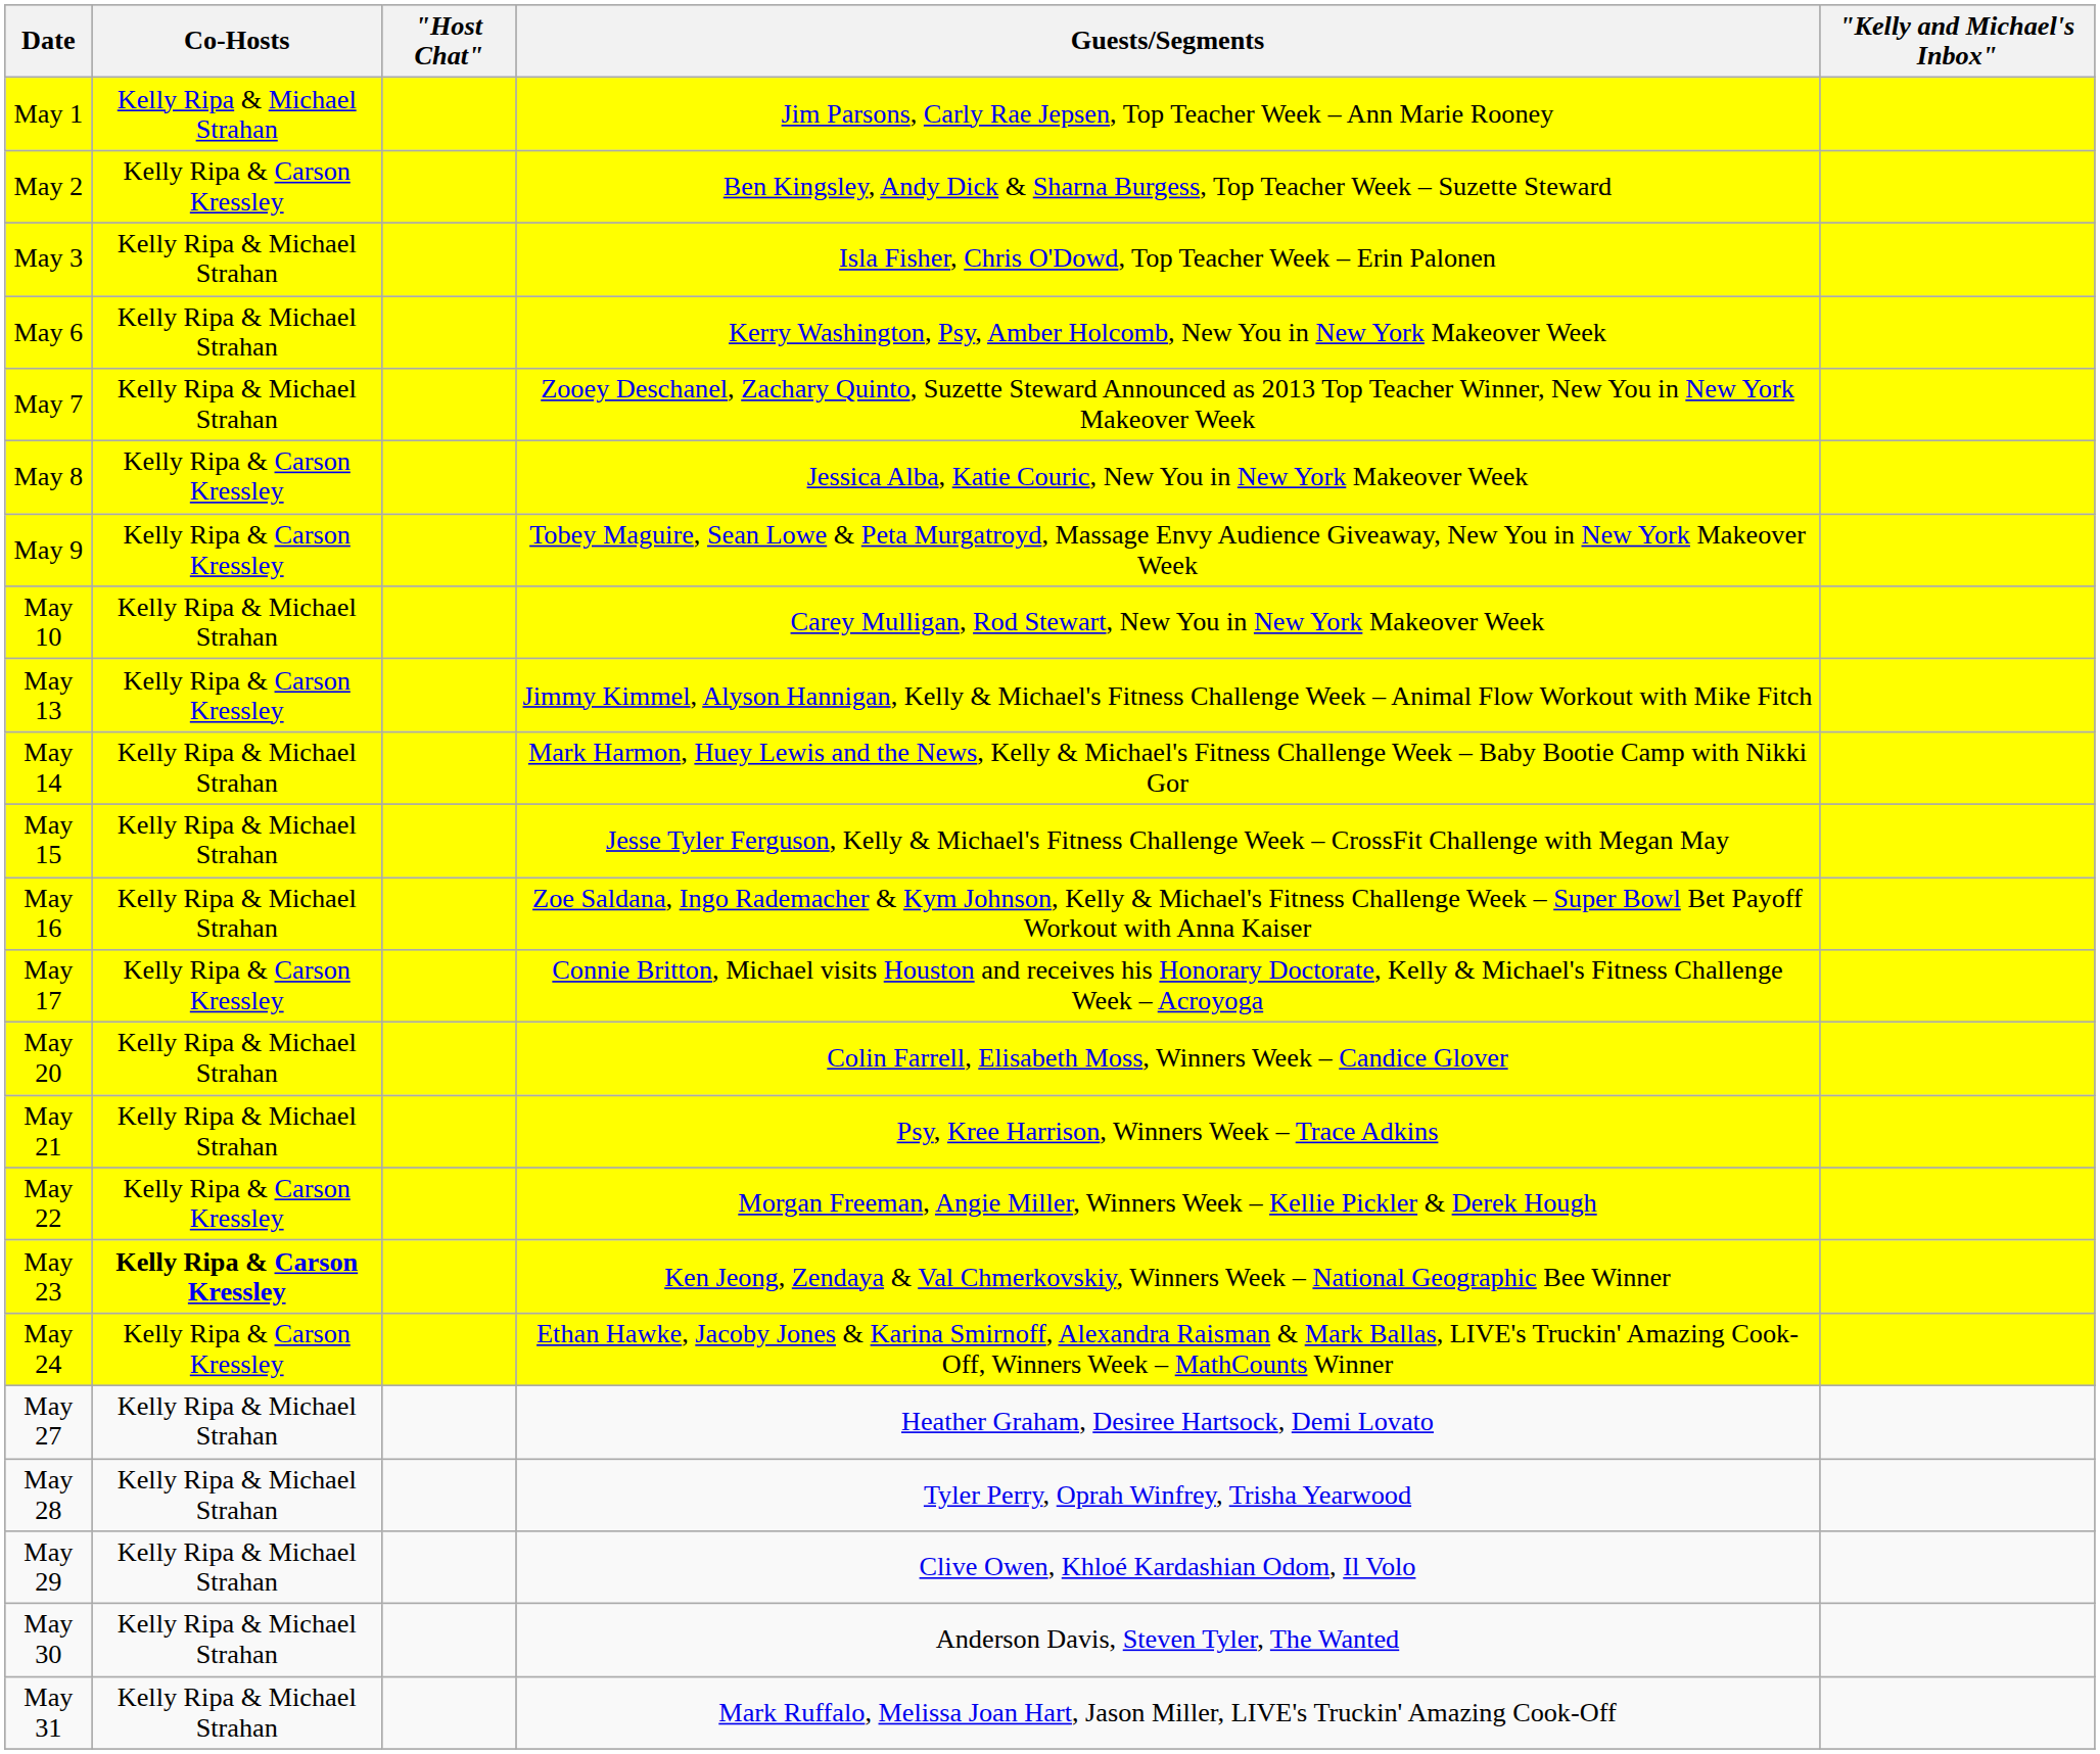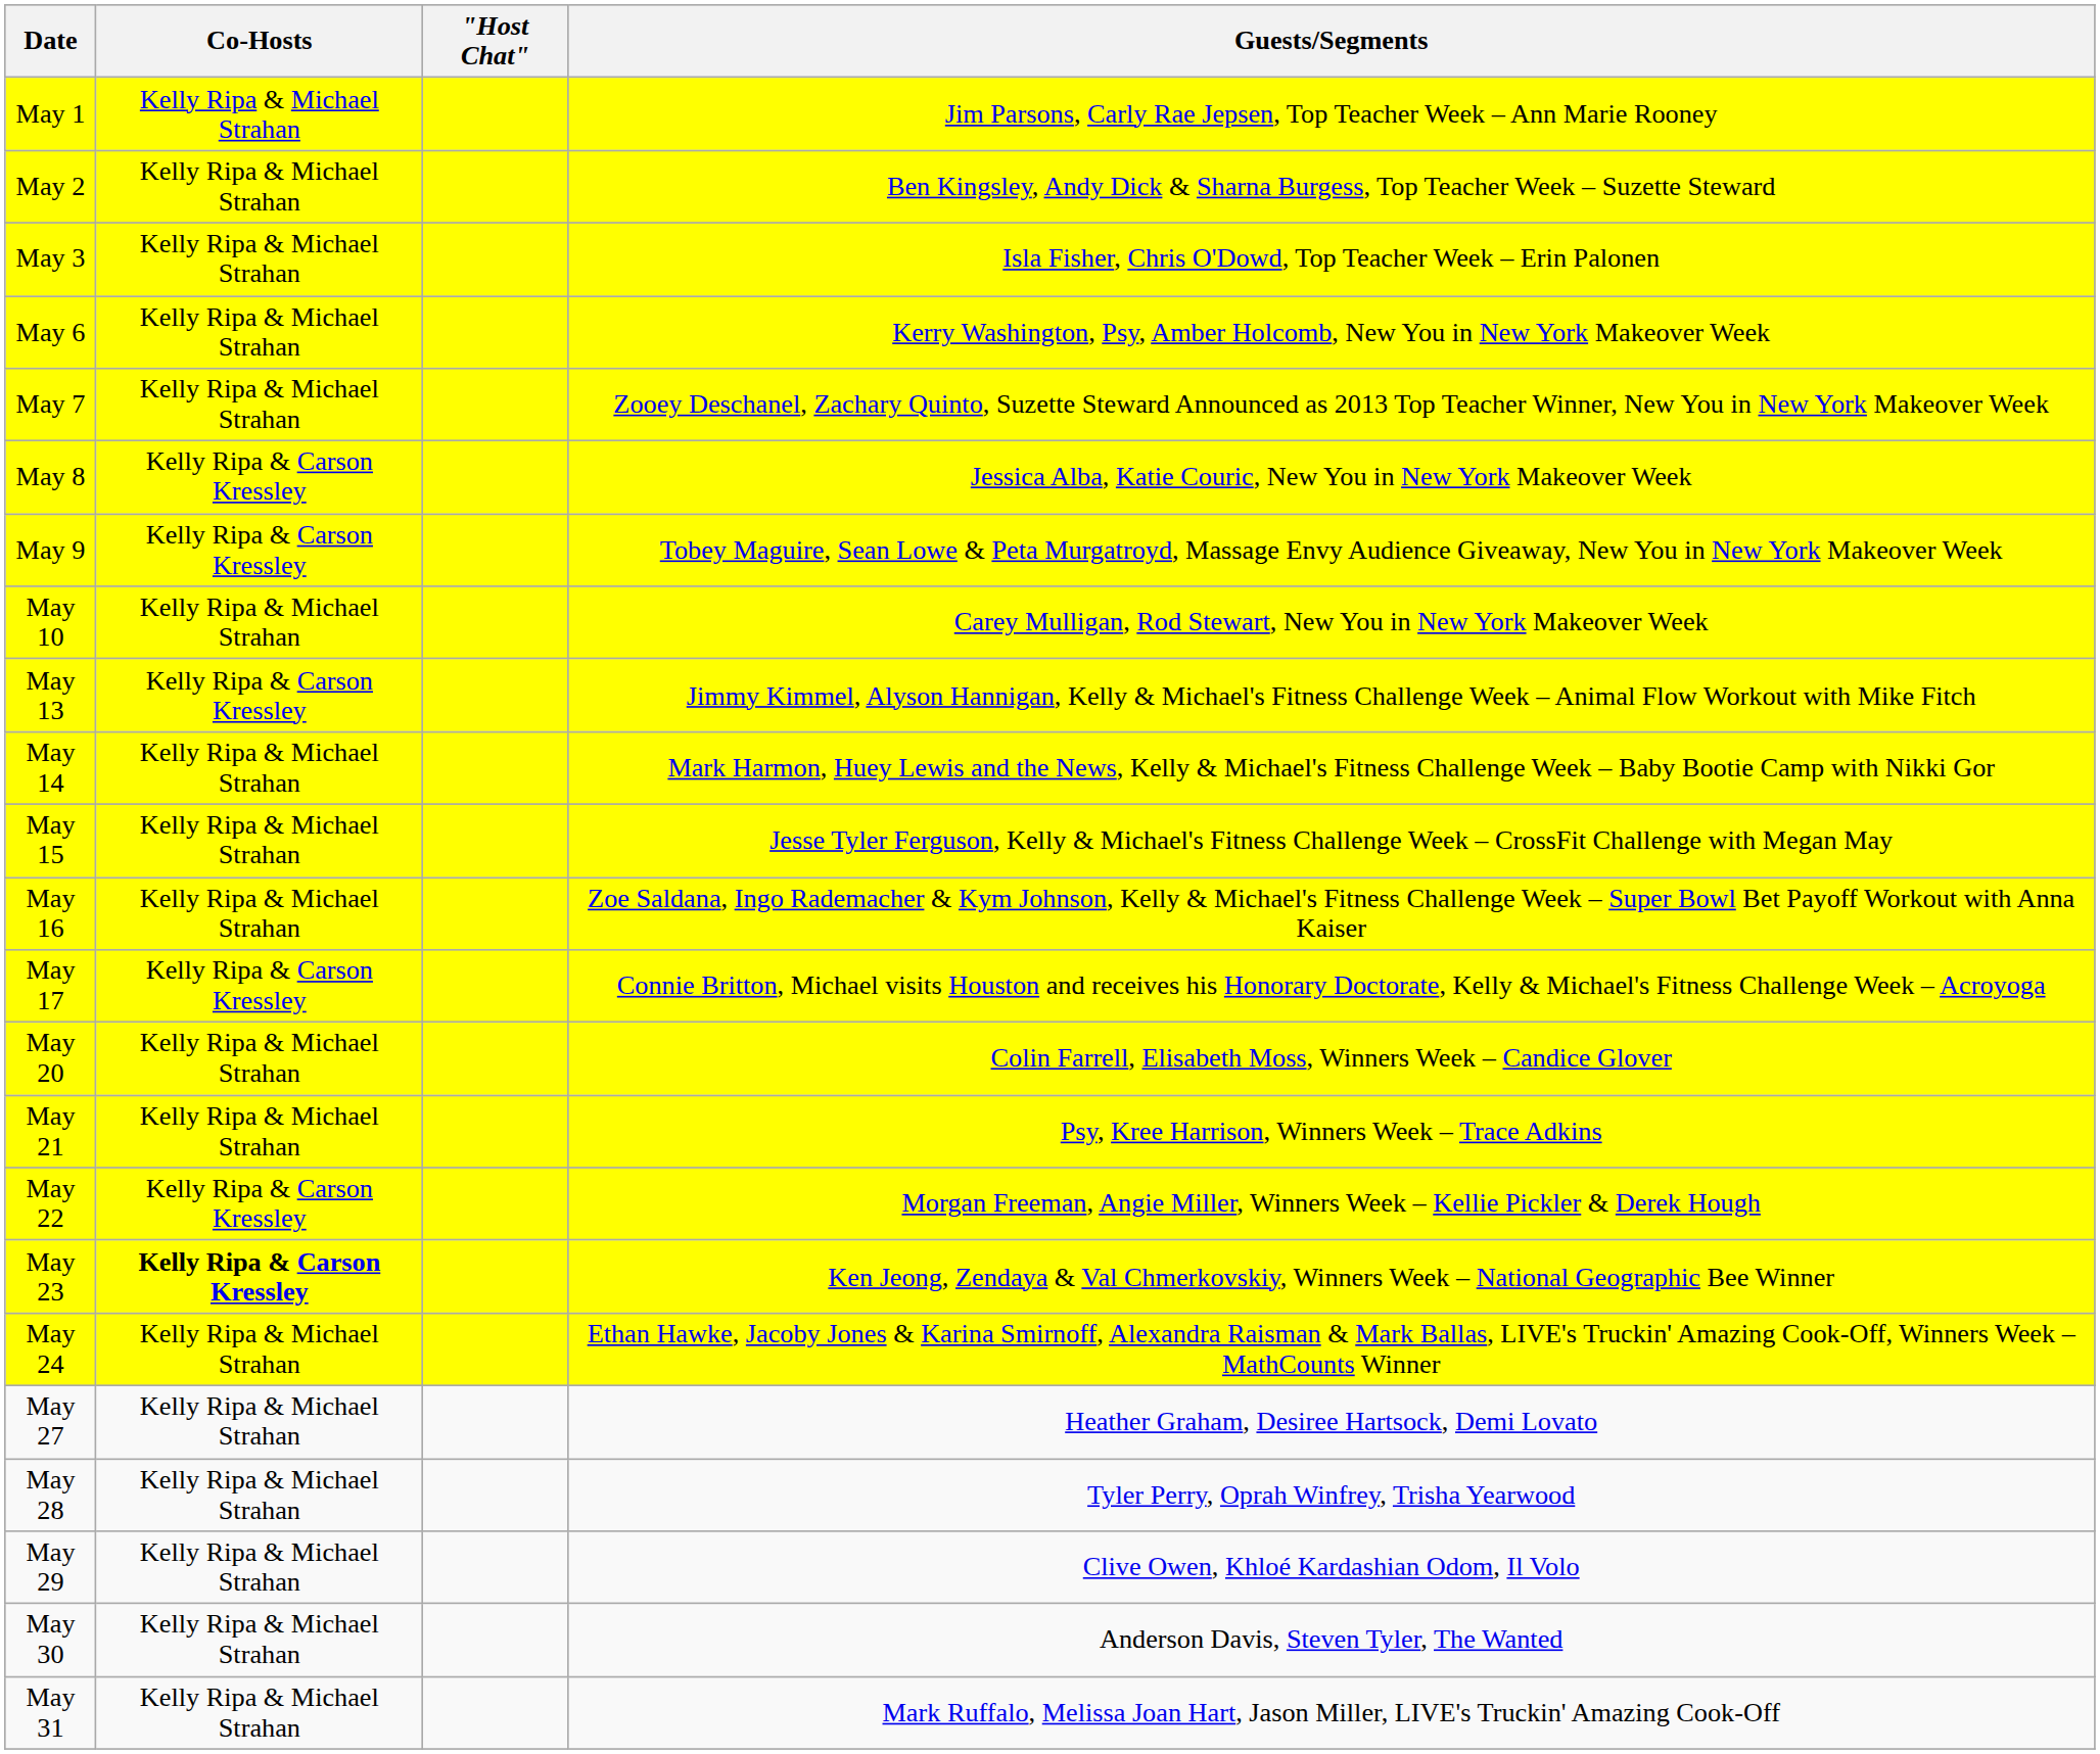 <table class="wikitable sortable" style="text-align:center;">
 <tr>
 <th>Date</th>
 <th>Co-Hosts</th>
 <th><em>"Host Chat"</em></th>
 <th>Guests/Segments</th>
-<th><em>"Kelly and Michael's Inbox"</em></th>
 </tr>
 <tr style="background:yellow;">
 <td>May 1</td>
 <td><a href='#'>Kelly Ripa</a> & <a href='#'>Michael Strahan</a></td>
 <td></td>
 <td><a href='#'>Jim Parsons</a>, <a href='#'>Carly Rae Jepsen</a>, Top Teacher Week – Ann Marie Rooney</td>
-<td></td>
 </tr>
 <tr style="background:yellow;">
 <td>May 2</td>
-<td>Kelly Ripa & <a href='#'>Carson Kressley</a></td>
+<td>Kelly Ripa & Michael Strahan</td>
 <td></td>
 <td><a href='#'>Ben Kingsley</a>, <a href='#'>Andy Dick</a> & <a href='#'>Sharna Burgess</a>, Top Teacher Week – Suzette Steward</td>
-<td></td>
 </tr>
 <tr style="background:yellow;">
 <td>May 3</td>
 <td>Kelly Ripa & Michael Strahan</td>
 <td></td>
 <td><a href='#'>Isla Fisher</a>, <a href='#'>Chris O'Dowd</a>, Top Teacher Week – Erin Palonen</td>
-<td></td>
 </tr>
 <tr style="background:yellow;">
 <td>May 6</td>
 <td>Kelly Ripa & Michael Strahan</td>
 <td></td>
 <td><a href='#'>Kerry Washington</a>, <a href='#'>Psy</a>, <a href='#'>Amber Holcomb</a>, New You in <a href='#'>New York</a> Makeover Week</td>
-<td></td>
 </tr>
 <tr style="background:yellow;">
 <td>May 7</td>
 <td>Kelly Ripa & Michael Strahan</td>
 <td></td>
 <td><a href='#'>Zooey Deschanel</a>, <a href='#'>Zachary Quinto</a>, Suzette Steward Announced as 2013 Top Teacher Winner, New You in <a href='#'>New York</a> Makeover Week</td>
-<td></td>
 </tr>
 <tr style="background:yellow;">
 <td>May 8</td>
 <td>Kelly Ripa & <a href='#'>Carson Kressley</a></td>
 <td></td>
 <td><a href='#'>Jessica Alba</a>, <a href='#'>Katie Couric</a>, New You in <a href='#'>New York</a> Makeover Week</td>
-<td></td>
 </tr>
 <tr style="background:yellow;">
 <td>May 9</td>
 <td>Kelly Ripa & <a href='#'>Carson Kressley</a></td>
 <td></td>
 <td><a href='#'>Tobey Maguire</a>, <a href='#'>Sean Lowe</a> & <a href='#'>Peta Murgatroyd</a>, Massage Envy Audience Giveaway, New You in <a href='#'>New York</a> Makeover Week</td>
-<td></td>
 </tr>
 <tr style="background:yellow;">
 <td>May 10</td>
 <td>Kelly Ripa & Michael Strahan</td>
 <td></td>
 <td><a href='#'>Carey Mulligan</a>, <a href='#'>Rod Stewart</a>, New You in <a href='#'>New York</a> Makeover Week</td>
-<td></td>
 </tr>
 <tr style="background:yellow;">
 <td>May 13</td>
 <td>Kelly Ripa & <a href='#'>Carson Kressley</a></td>
 <td></td>
 <td><a href='#'>Jimmy Kimmel</a>, <a href='#'>Alyson Hannigan</a>, Kelly & Michael's Fitness Challenge Week – Animal Flow Workout with Mike Fitch</td>
-<td></td>
 </tr>
 <tr style="background:yellow;">
 <td>May 14</td>
 <td>Kelly Ripa & Michael Strahan</td>
 <td></td>
 <td><a href='#'>Mark Harmon</a>, <a href='#'>Huey Lewis and the News</a>, Kelly & Michael's Fitness Challenge Week – Baby Bootie Camp with Nikki Gor</td>
-<td></td>
 </tr>
 <tr style="background:yellow;">
 <td>May 15</td>
 <td>Kelly Ripa & Michael Strahan</td>
 <td></td>
 <td><a href='#'>Jesse Tyler Ferguson</a>, Kelly & Michael's Fitness Challenge Week – CrossFit Challenge with Megan May</td>
-<td></td>
 </tr>
 <tr style="background:yellow;">
 <td>May 16</td>
 <td>Kelly Ripa & Michael Strahan</td>
 <td></td>
 <td><a href='#'>Zoe Saldana</a>, <a href='#'>Ingo Rademacher</a> & <a href='#'>Kym Johnson</a>, Kelly & Michael's Fitness Challenge Week – <a href='#'>Super Bowl</a> Bet Payoff Workout with Anna Kaiser</td>
-<td></td>
 </tr>
 <tr style="background:yellow;">
 <td>May 17</td>
 <td>Kelly Ripa & <a href='#'>Carson Kressley</a></td>
 <td></td>
 <td><a href='#'>Connie Britton</a>, Michael visits <a href='#'>Houston</a> and receives his <a href='#'>Honorary Doctorate</a>, Kelly & Michael's Fitness Challenge Week – <a href='#'>Acroyoga</a></td>
-<td></td>
 </tr>
 <tr style="background:yellow;">
 <td>May 20</td>
 <td>Kelly Ripa & Michael Strahan</td>
 <td></td>
 <td><a href='#'>Colin Farrell</a>, <a href='#'>Elisabeth Moss</a>, Winners Week – <a href='#'>Candice Glover</a></td>
-<td></td>
 </tr>
 <tr style="background:yellow;">
 <td>May 21</td>
 <td>Kelly Ripa & Michael Strahan</td>
 <td></td>
 <td><a href='#'>Psy</a>, <a href='#'>Kree Harrison</a>, Winners Week – <a href='#'>Trace Adkins</a></td>
-<td></td>
 </tr>
 <tr style="background:yellow;">
 <td>May 22</td>
 <td>Kelly Ripa & <a href='#'>Carson Kressley</a></td>
 <td></td>
 <td><a href='#'>Morgan Freeman</a>, <a href='#'>Angie Miller</a>, Winners Week – <a href='#'>Kellie Pickler</a> & <a href='#'>Derek Hough</a></td>
-<td></td>
 </tr>
 <tr style="background:yellow;">
 <td>May 23</td>
 <td><strong>Kelly Ripa & <a href='#'>Carson Kressley</a></strong></td>
 <td></td>
 <td><a href='#'>Ken Jeong</a>, <a href='#'>Zendaya</a> & <a href='#'>Val Chmerkovskiy</a>, Winners Week – <a href='#'>National Geographic</a> Bee Winner</td>
-<td></td>
 </tr>
 <tr style="background:yellow;">
 <td>May 24</td>
-<td>Kelly Ripa & <a href='#'>Carson Kressley</a></td>
+<td>Kelly Ripa & Michael Strahan</td>
 <td></td>
 <td><a href='#'>Ethan Hawke</a>, <a href='#'>Jacoby Jones</a> & <a href='#'>Karina Smirnoff</a>, <a href='#'>Alexandra Raisman</a> & <a href='#'>Mark Ballas</a>, LIVE's Truckin' Amazing Cook-Off, Winners Week – <a href='#'>MathCounts</a> Winner</td>
-<td></td>
 </tr>
 <tr>
 <td>May 27</td>
 <td>Kelly Ripa & Michael Strahan</td>
 <td></td>
 <td><a href='#'>Heather Graham</a>, <a href='#'>Desiree Hartsock</a>, <a href='#'>Demi Lovato</a></td>
-<td></td>
 </tr>
 <tr>
 <td>May 28</td>
 <td>Kelly Ripa & Michael Strahan</td>
 <td></td>
 <td><a href='#'>Tyler Perry</a>, <a href='#'>Oprah Winfrey</a>, <a href='#'>Trisha Yearwood</a></td>
-<td></td>
 </tr>
 <tr>
 <td>May 29</td>
 <td>Kelly Ripa & Michael Strahan</td>
 <td></td>
 <td><a href='#'>Clive Owen</a>, <a href='#'>Khloé Kardashian Odom</a>, <a href='#'>Il Volo</a></td>
-<td></td>
 </tr>
 <tr>
 <td>May 30</td>
 <td>Kelly Ripa & Michael Strahan</td>
 <td></td>
 <td>Anderson Davis, <a href='#'>Steven Tyler</a>, <a href='#'>The Wanted</a></td>
-<td></td>
 </tr>
 <tr>
 <td>May 31</td>
 <td>Kelly Ripa & Michael Strahan</td>
 <td></td>
 <td><a href='#'>Mark Ruffalo</a>, <a href='#'>Melissa Joan Hart</a>, Jason Miller, LIVE's Truckin' Amazing Cook-Off</td>
-<td></td>
 </tr>
 </table>
